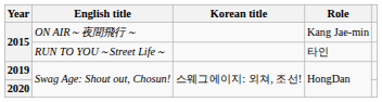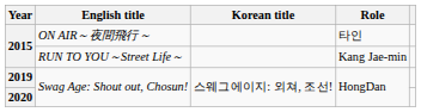 <table class="wikitable plainrowheaders sortable">
 <tr>
 <th scope="col">Year</th>
 <th scope="col">English title</th>
 <th scope="col">Korean title</th>
 <th scope="col">Role</th>
 <th scope="col" class="unsortable"></th>
 </tr>
 <tr>
 <th scope="row" rowspan="2">2015</th>
 <td><em>ON AIR～夜間飛行～</em></td>
 <td></td>
-<td>Kang Jae-min</td>
+<td>타인</td>
 <td></td>
 </tr>
 <tr>
 <td><em>RUN TO YOU～Street Life～</em></td>
 <td></td>
-<td>타인</td>
+<td>Kang Jae-min</td>
 <td></td>
 </tr>
 <tr>
 <th scope="row">2019</th>
 <td rowspan="2"><em> Swag Age: Shout out, Chosun! </em></td>
 <td rowspan="2">스웨그에이지: 외쳐, 조선!</td>
 <td rowspan="2">HongDan</td>
 <td></td>
 </tr>
 <tr>
 <th scope="row">2020</th>
 <td></td>
 </tr>
 </table>
